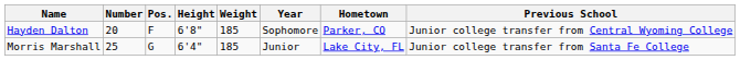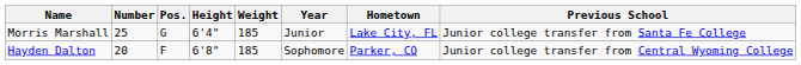 <table class="wikitable sortable" border="1">
 <tr>
 <th>Name</th>
 <th>Number</th>
 <th>Pos.</th>
 <th>Height</th>
 <th>Weight</th>
 <th>Year</th>
 <th>Hometown</th>
 <th class="unsortable">Previous School</th>
 </tr>
 <tr>
+<td>Morris Marshall</td>
+<td>25</td>
+<td>G</td>
+<td>6'4"</td>
+<td>185</td>
+<td>Junior</td>
+<td><a href='#'>Lake City, FL</a></td>
+<td>Junior college transfer from <a href='#'>Santa Fe College</a></td>
+</tr>
+<tr>
 <td><a href='#'>Hayden Dalton</a></td>
 <td>20</td>
 <td>F</td>
 <td>6'8"</td>
 <td>185</td>
 <td>Sophomore</td>
 <td><a href='#'>Parker, CO</a></td>
 <td>Junior college transfer from <a href='#'>Central Wyoming College</a></td>
 </tr>
-<tr>
-<td>Morris Marshall</td>
-<td>25</td>
-<td>G</td>
-<td>6'4"</td>
-<td>185</td>
-<td>Junior</td>
-<td><a href='#'>Lake City, FL</a></td>
-<td>Junior college transfer from <a href='#'>Santa Fe College</a></td>
-</tr>
 </table>
